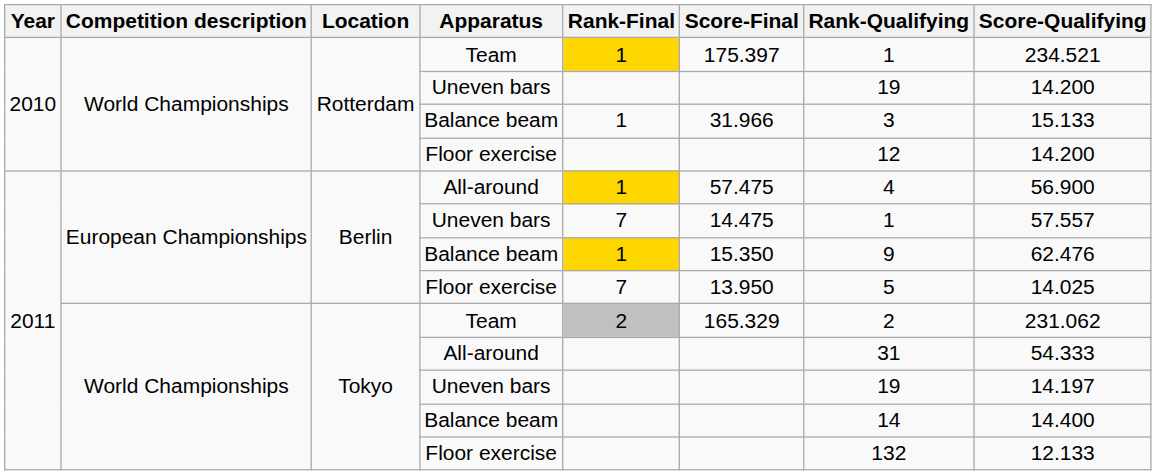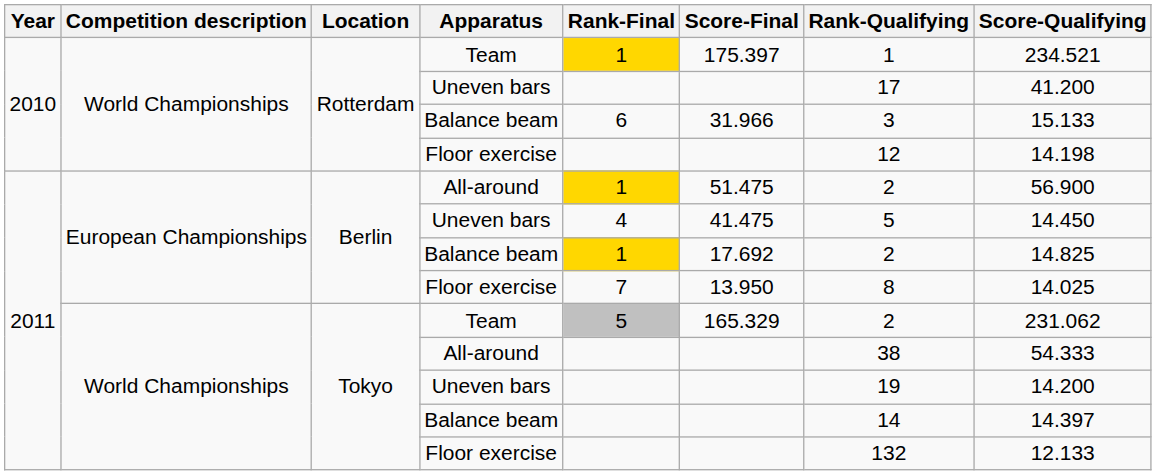 <table class="wikitable" style="text-align:center">
 <tr>
 <th>Year</th>
 <th>Competition description</th>
 <th>Location</th>
 <th>Apparatus</th>
 <th>Rank-Final</th>
 <th>Score-Final</th>
 <th>Rank-Qualifying</th>
 <th>Score-Qualifying</th>
 </tr>
 <tr>
 <td rowspan=4>2010</td>
 <td rowspan=4>World Championships</td>
 <td rowspan=4>Rotterdam</td>
 <td>Team</td>
 <td bgcolor=gold>1</td>
 <td>175.397</td>
 <td>1</td>
 <td>234.521</td>
 </tr>
 <tr>
 <td>Uneven bars</td>
 <td></td>
 <td></td>
-<td>19</td>
-<td>14.200</td>
+<td>17</td>
+<td>41.200</td>
 </tr>
 <tr>
 <td>Balance beam</td>
-<td>1</td>
+<td>6</td>
 <td>31.966</td>
 <td>3</td>
 <td>15.133</td>
 </tr>
 <tr>
 <td>Floor exercise</td>
 <td></td>
 <td></td>
 <td>12</td>
-<td>14.200</td>
+<td>14.198</td>
 </tr>
 <tr>
 <td rowspan=9>2011</td>
 <td rowspan=4>European Championships</td>
 <td rowspan=4>Berlin</td>
 <td>All-around</td>
 <td bgcolor=gold>1</td>
-<td>57.475</td>
-<td>4</td>
+<td>51.475</td>
+<td>2</td>
 <td>56.900</td>
 </tr>
 <tr>
 <td>Uneven bars</td>
-<td>7</td>
-<td>14.475</td>
-<td>1</td>
-<td>57.557</td>
+<td>4</td>
+<td>41.475</td>
+<td>5</td>
+<td>14.450</td>
 </tr>
 <tr>
 <td>Balance beam</td>
 <td bgcolor=gold>1</td>
-<td>15.350</td>
-<td>9</td>
-<td>62.476</td>
+<td>17.692</td>
+<td>2</td>
+<td>14.825</td>
 </tr>
 <tr>
 <td>Floor exercise</td>
 <td>7</td>
 <td>13.950</td>
-<td>5</td>
+<td>8</td>
 <td>14.025</td>
 </tr>
 <tr>
 <td rowspan=5>World Championships</td>
 <td rowspan=5>Tokyo</td>
 <td>Team</td>
-<td bgcolor=silver>2</td>
+<td bgcolor=silver>5</td>
 <td>165.329</td>
 <td>2</td>
 <td>231.062</td>
 </tr>
 <tr>
 <td>All-around</td>
 <td></td>
 <td></td>
-<td>31</td>
+<td>38</td>
 <td>54.333</td>
 </tr>
 <tr>
 <td>Uneven bars</td>
 <td></td>
 <td></td>
 <td>19</td>
-<td>14.197</td>
+<td>14.200</td>
 </tr>
 <tr>
 <td>Balance beam</td>
 <td></td>
 <td></td>
 <td>14</td>
-<td>14.400</td>
+<td>14.397</td>
 </tr>
 <tr>
 <td>Floor exercise</td>
 <td></td>
 <td></td>
 <td>132</td>
 <td>12.133</td>
 </tr>
 </table>
